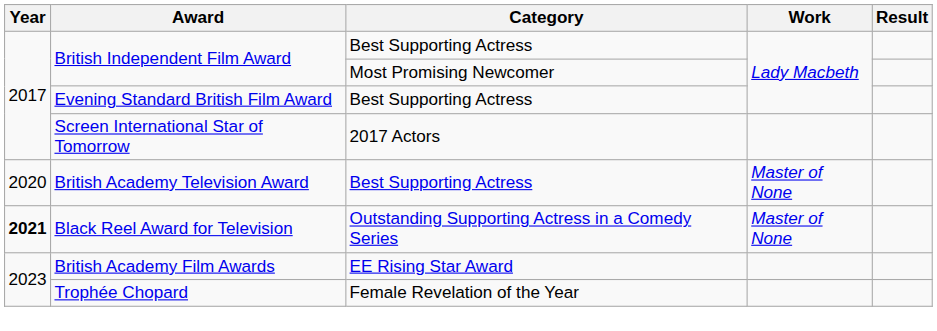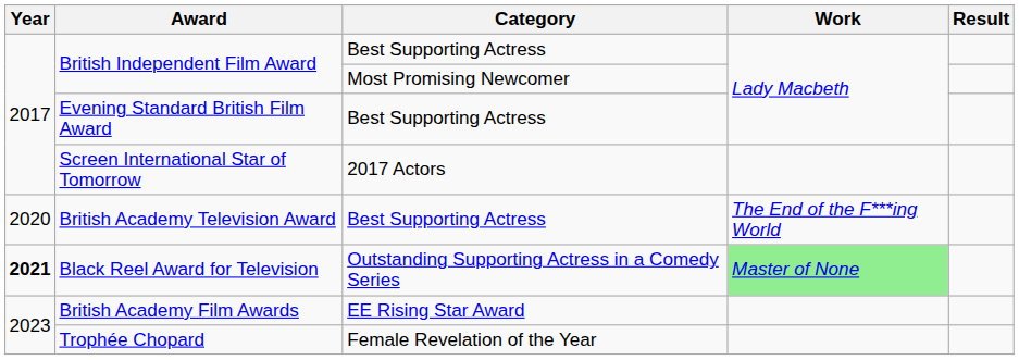 <table class="wikitable">
 <tr>
 <th>Year</th>
 <th>Award</th>
 <th>Category</th>
 <th>Work</th>
 <th>Result</th>
 </tr>
 <tr>
 <td rowspan="4">2017</td>
 <td rowspan="2"><a href='#'>British Independent Film Award</a></td>
 <td>Best Supporting Actress</td>
 <td rowspan="3"><em><a href='#'>Lady Macbeth</a></em></td>
 <td></td>
 </tr>
 <tr>
 <td>Most Promising Newcomer</td>
 <td></td>
 </tr>
 <tr>
 <td><a href='#'>Evening Standard British Film Award</a></td>
 <td>Best Supporting Actress</td>
 <td></td>
 </tr>
 <tr>
 <td><a href='#'>Screen International Star of Tomorrow</a></td>
 <td>2017 Actors</td>
 <td></td>
 <td></td>
 </tr>
 <tr>
 <td>2020</td>
 <td><a href='#'>British Academy Television Award</a></td>
 <td><a href='#'>Best Supporting Actress</a></td>
-<td><em><a href='#'>Master of None</a></em></td>
+<td><em><a href='#'>The End of the F***ing World</a></em></td>
 <td></td>
 </tr>
 <tr>
 <td><strong>2021</strong></td>
 <td><a href='#'>Black Reel Award for Television</a></td>
 <td><a href='#'>Outstanding Supporting Actress in a Comedy Series</a></td>
-<td><em><a href='#'>Master of None</a></em></td>
+<td style="background: lightgreen;"><em><a href='#'>Master of None</a></em></td>
 <td></td>
 </tr>
 <tr>
 <td rowspan="2">2023</td>
 <td><a href='#'>British Academy Film Awards</a></td>
 <td><a href='#'>EE Rising Star Award</a></td>
 <td></td>
 <td></td>
 </tr>
 <tr>
 <td><a href='#'>Trophée Chopard</a></td>
 <td>Female Revelation of the Year</td>
 <td></td>
 <td></td>
 </tr>
 </table>
